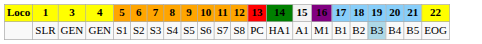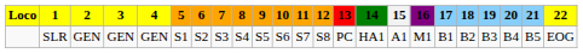 <table class="wikitable plainrowheaders unsortable" style="text-align:center">
 <tr>
 <th rowspan="1" scope="col" style="background:yellow;">Loco</th>
 <th rowspan="1" scope="col" style="background:yellow;">1</th>
+<th rowspan="1" scope="col" style="background:yellow;">2</th>
 <th rowspan="1" scope="col" style="background:yellow;">3</th>
 <th rowspan="1" scope="col" style="background:yellow;">4</th>
 <th rowspan="1" scope="col" style="background:orange;">5</th>
 <th rowspan="1" scope="col" style="background:orange;">6</th>
 <th rowspan="1" scope="col" style="background:orange;">7</th>
 <th rowspan="1" scope="col" style="background:orange;">8</th>
 <th rowspan="1" scope="col" style="background:orange;">9</th>
 <th rowspan="1" scope="col" style="background:orange;">10</th>
 <th rowspan="1" scope="col" style="background:orange;">11</th>
 <th rowspan="1" scope="col" style="background:orange;">12</th>
 <th rowspan="1" scope="col" style="background:red;">13</th>
 <th rowspan="1" scope="col" style="background:green;">14</th>
 <th rowspan="1" scope="col" style="background:white,">15</th>
 <th rowspan="1" scope="col" style="background:purple;">16</th>
 <th rowspan="1" scope="col" style="background:lightskyblue;">17</th>
 <th rowspan="1" scope="col" style="background:lightskyblue;">18</th>
 <th rowspan="1" scope="col" style="background:lightskyblue;">19</th>
 <th rowspan="1" scope="col" style="background:lightskyblue;">20</th>
 <th rowspan="1" scope="col" style="background:lightskyblue;">21</th>
 <th rowspan="1" scope="col" style="background:yellow;">22</th>
 </tr>
 <tr>
 <td></td>
 <td>SLR</td>
 <td>GEN</td>
 <td>GEN</td>
+<td>GEN</td>
 <td>S1</td>
 <td>S2</td>
 <td>S3</td>
 <td>S4</td>
 <td>S5</td>
 <td>S6</td>
 <td>S7</td>
 <td>S8</td>
 <td>PC</td>
 <td>HA1</td>
 <td>A1</td>
 <td>M1</td>
 <td>B1</td>
 <td>B2</td>
-<td style="background: lightblue;">B3</td>
+<td>B3</td>
 <td>B4</td>
 <td>B5</td>
 <td>EOG</td>
 </tr>
 </table>
